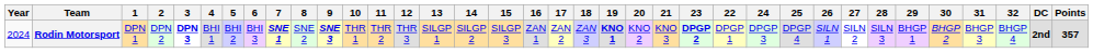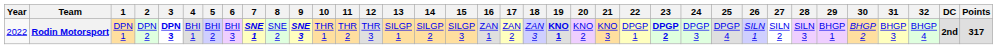 <table class="wikitable" style="text-align:center; font-size:85%">
 <tr>
 <th>Year</th>
 <th>Team</th>
 <th>1</th>
 <th>2</th>
 <th>3</th>
 <th>4</th>
 <th>5</th>
 <th>6</th>
 <th>7</th>
 <th>8</th>
 <th>9</th>
 <th>10</th>
 <th>11</th>
 <th>12</th>
 <th>13</th>
 <th>14</th>
 <th>15</th>
 <th>16</th>
 <th>17</th>
 <th>18</th>
 <th>19</th>
 <th>20</th>
 <th>21</th>
+<th>22</th>
 <th>23</th>
-<th>22</th>
 <th>24</th>
 <th>25</th>
 <th>26</th>
 <th>27</th>
 <th>28</th>
 <th>29</th>
 <th>30</th>
 <th>31</th>
 <th>32</th>
 <th>DC</th>
 <th>Points</th>
 </tr>
 <tr>
-<td><a href='#'>2024</a></td>
+<td><a href='#'>2022</a></td>
 <th nowrap><a href='#'>Rodin Motorsport</a></th>
 <td style="background:#FFDF9F;"><a href='#'>DPN<br>1</a><br></td>
 <td style="background:#DFFFDF;"><a href='#'>DPN<br>2</a><br></td>
 <td style="background:#FFFFFF;"><strong><a href='#'>DPN<br>3</a></strong><br></td>
 <td style="background:#DFDFDF;"><a href='#'>BHI<br>1</a><br></td>
 <td style="background:#CFCFFF;"><a href='#'>BHI<br>2</a><br></td>
 <td style="background:#EFCFFF;"><a href='#'>BHI<br>3</a><br></td>
 <td style="background:#FFFFBF;"><strong><em><a href='#'>SNE<br>1</a></em></strong><br></td>
 <td style="background:#DFFFDF;"><a href='#'>SNE<br>2</a><br></td>
 <td style="background:#FFFFBF;"><strong><em><a href='#'>SNE<br>3</a></em></strong><br></td>
 <td style="background:#FFDF9F;"><a href='#'>THR<br>1</a><br></td>
 <td style="background:#FFDF9F;"><a href='#'>THR<br>2</a><br></td>
 <td style="background:#DFDFDF;"><a href='#'>THR<br>3</a><br></td>
 <td style="background:#FFDF9F;"><a href='#'>SILGP<br>1</a><br></td>
 <td style="background:#FFDF9F;"><a href='#'>SILGP<br>2</a><br></td>
 <td style="background:#FFDF9F;"><a href='#'>SILGP<br>3</a><br></td>
 <td style="background:#DFDFDF;"><a href='#'>ZAN<br>1</a><br></td>
 <td style="background:#FFFFBF;"><a href='#'>ZAN<br>2</a><br></td>
 <td style="background:#CFCFFF;"><em><a href='#'>ZAN<br>3</a></em><br></td>
 <td style="background:#DFDFDF;"><strong><a href='#'>KNO<br>1</a><br></strong></td>
 <td style="background:#EFCFFF;"><a href='#'>KNO<br>2</a><br></td>
 <td style="background:#FFDF9F;"><a href='#'>KNO<br>3</a><br></td>
+<td style="background:#FFFFBF;"><a href='#'>DPGP<br>1</a><br></td>
 <td style="background:#DFFFDF;"><strong><a href='#'>DPGP<br>2</a></strong><br></td>
-<td style="background:#FFFFBF;"><a href='#'>DPGP<br>1</a><br></td>
 <td style="background:#DFFFDF;"><a href='#'>DPGP<br>3</a><br></td>
 <td style="background:#DFDFDF;"><a href='#'>DPGP<br>4</a><br></td>
 <td style="background:#CFCFFF;"><em><a href='#'>SILN<br>1</a></em><br></td>
 <td style="background:#FFFFFF;"><a href='#'>SILN<br>2</a><br></td>
 <td style="background:#EFCFFF;"><a href='#'>SILN<br>3</a><br></td>
 <td style="background:#EFCFFF;"><a href='#'>BHGP<br>1</a><br></td>
 <td style="background:#FFDF9F;"><em><a href='#'>BHGP<br>2</a></em><br></td>
 <td style="background:#FFFFBF;"><a href='#'>BHGP<br>3</a><br></td>
 <td style="background:#DFFFDF;"><a href='#'>BHGP<br>4</a><br></td>
 <th style="background:#DFDFDF">2nd</th>
-<th style="background:#DFDFDF">357</th>
+<th style="background:#DFDFDF">317</th>
 </tr>
 </table>
